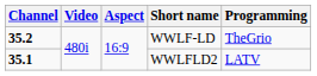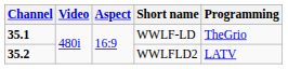 <table class="wikitable">
 <tr>
 <th><a href='#'>Channel</a></th>
 <th><a href='#'>Video</a></th>
 <th><a href='#'>Aspect</a></th>
 <th>Short name</th>
 <th>Programming</th>
 </tr>
 <tr>
-<td><strong>35.2</strong></td>
+<td><strong>35.1</strong></td>
 <td rowspan="2"><a href='#'>480i</a></td>
 <td rowspan="2"><a href='#'>16:9</a></td>
 <td>WWLF-LD</td>
 <td><a href='#'>TheGrio</a></td>
 </tr>
 <tr>
-<td><strong>35.1</strong></td>
+<td><strong>35.2</strong></td>
 <td>WWLFLD2</td>
 <td><a href='#'>LATV</a></td>
 </tr>
 </table>
